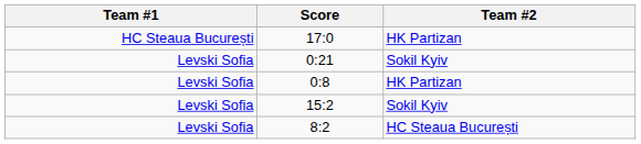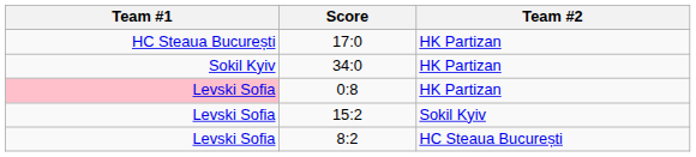 <table class="wikitable" style="text-align: center;">
 <tr>
 <th width=22%>Team #1</th>
 <th width=11%>Score</th>
 <th width=22%>Team #2</th>
 </tr>
 <tr>
 <td style="text-align: right;"><a href='#'>HC Steaua București</a> </td>
 <td>17:0</td>
 <td style="text-align: left;"> <a href='#'>HK Partizan</a></td>
 </tr>
 <tr>
-<td style="text-align: right;"><a href='#'>Levski Sofia</a> </td>
-<td>0:21</td>
-<td style="text-align: left;"> <a href='#'>Sokil Kyiv</a></td>
+<td style="text-align: right;"><a href='#'>Sokil Kyiv</a> </td>
+<td>34:0</td>
+<td style="text-align: left;"> <a href='#'>HK Partizan</a></td>
 </tr>
 <tr>
-<td style="text-align: right;"><a href='#'>Levski Sofia</a> </td>
+<td style="background: pink; text-align: right;"><a href='#'>Levski Sofia</a> </td>
 <td>0:8</td>
 <td style="text-align: left;"> <a href='#'>HK Partizan</a></td>
 </tr>
 <tr>
 <td style="text-align: right;"><a href='#'>Levski Sofia</a> </td>
 <td>15:2</td>
 <td style="text-align: left;"> <a href='#'>Sokil Kyiv</a></td>
 </tr>
 <tr>
 <td style="text-align: right;"><a href='#'>Levski Sofia</a> </td>
 <td>8:2</td>
 <td style="text-align: left;"> <a href='#'>HC Steaua București</a></td>
 </tr>
 </table>
